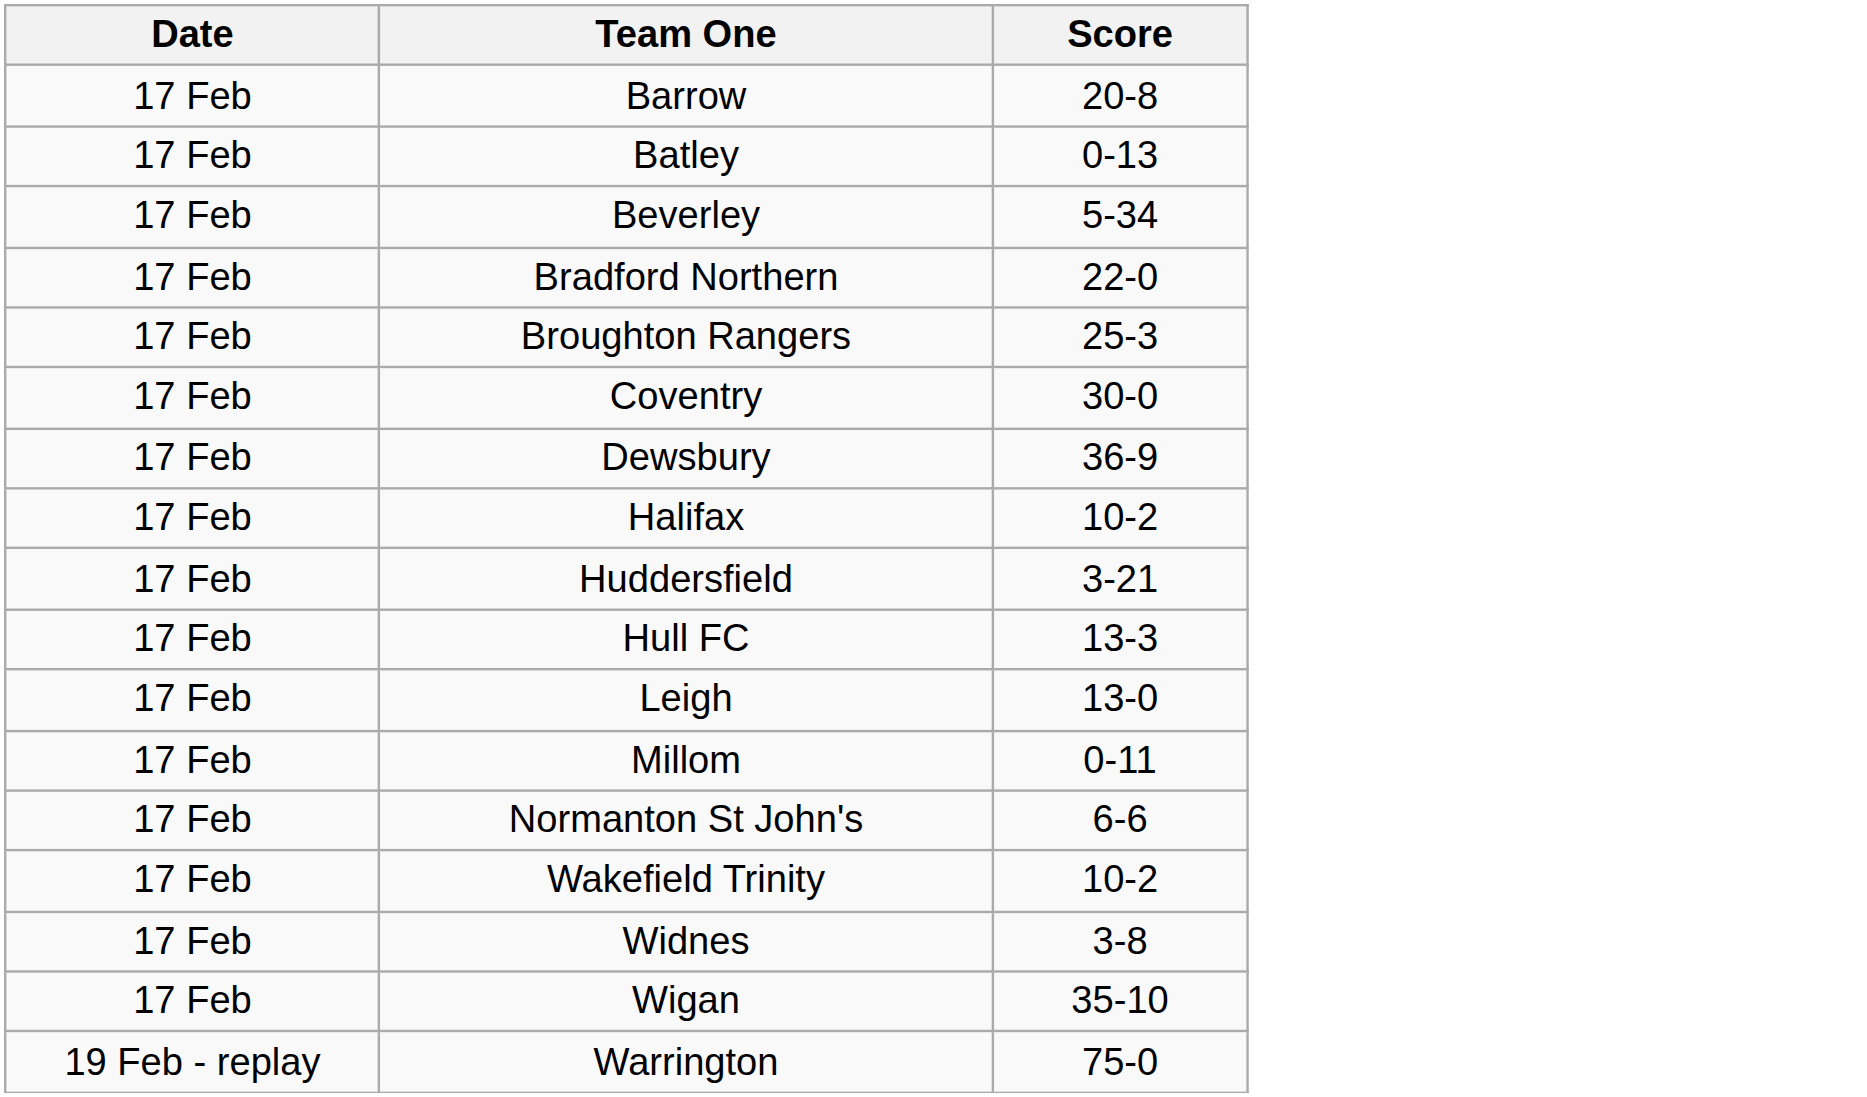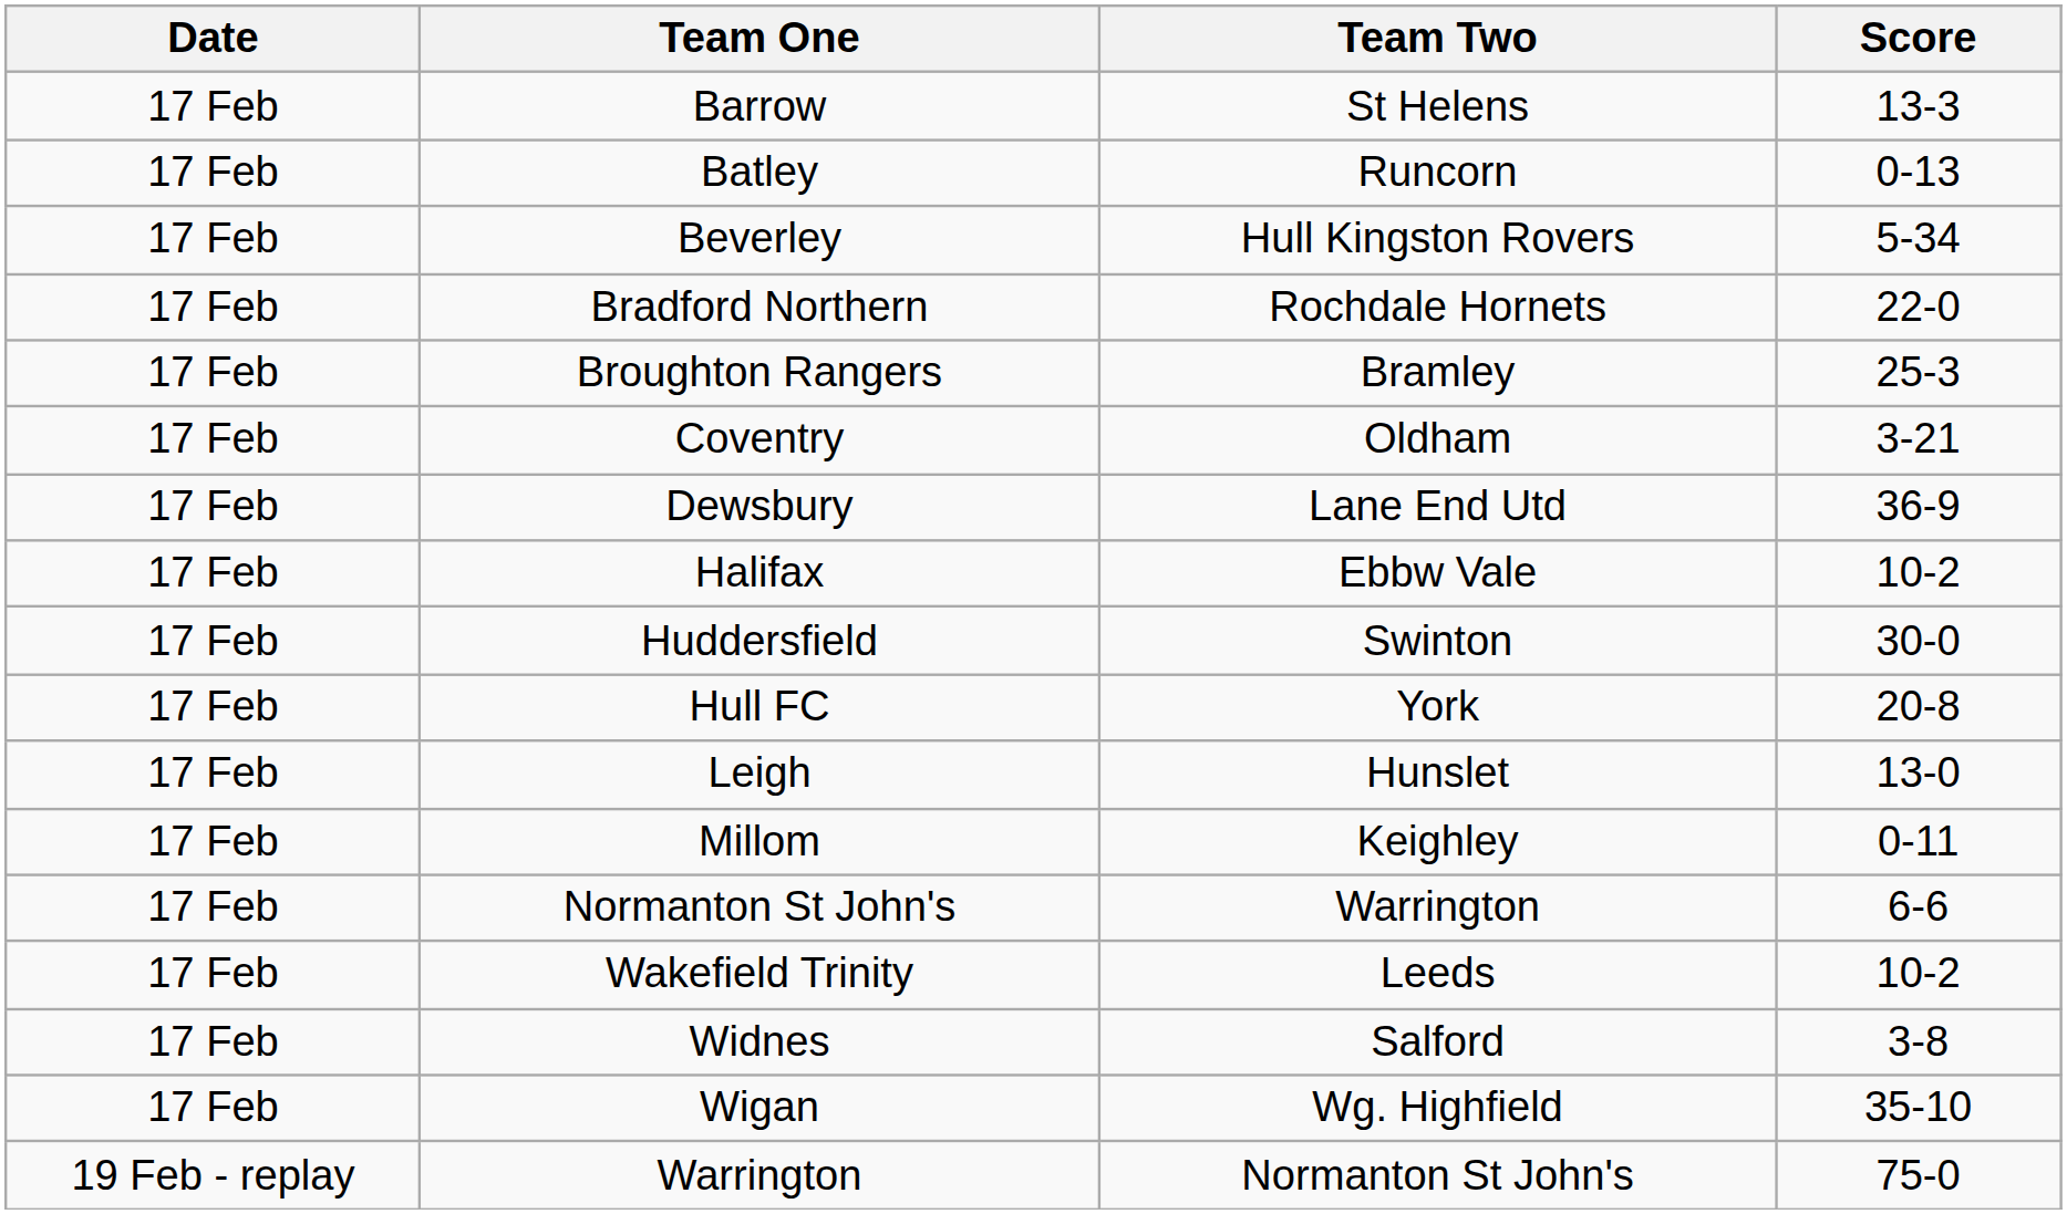 <table class="wikitable" style="text-align: center">
 <tr>
 <th width=150>Date</th>
 <th width=250>Team One</th>
+<th width=250>Team Two</th>
 <th width=100>Score</th>
 </tr>
 <tr>
 <td>17 Feb</td>
 <td>Barrow</td>
-<td>20-8</td>
+<td>St Helens</td>
+<td>13-3</td>
 </tr>
 <tr>
 <td>17 Feb</td>
 <td>Batley</td>
+<td>Runcorn</td>
 <td>0-13</td>
 </tr>
 <tr>
 <td>17 Feb</td>
 <td>Beverley</td>
+<td>Hull Kingston Rovers</td>
 <td>5-34</td>
 </tr>
 <tr>
 <td>17 Feb</td>
 <td>Bradford Northern</td>
+<td>Rochdale Hornets</td>
 <td>22-0</td>
 </tr>
 <tr>
 <td>17 Feb</td>
 <td>Broughton Rangers</td>
+<td>Bramley</td>
 <td>25-3</td>
 </tr>
 <tr>
 <td>17 Feb</td>
 <td>Coventry</td>
-<td>30-0</td>
+<td>Oldham</td>
+<td>3-21</td>
 </tr>
 <tr>
 <td>17 Feb</td>
 <td>Dewsbury</td>
+<td>Lane End Utd</td>
 <td>36-9</td>
 </tr>
 <tr>
 <td>17 Feb</td>
 <td>Halifax</td>
+<td>Ebbw Vale</td>
 <td>10-2</td>
 </tr>
 <tr>
 <td>17 Feb</td>
 <td>Huddersfield</td>
-<td>3-21</td>
+<td>Swinton</td>
+<td>30-0</td>
 </tr>
 <tr>
 <td>17 Feb</td>
 <td>Hull FC</td>
-<td>13-3</td>
+<td>York</td>
+<td>20-8</td>
 </tr>
 <tr>
 <td>17 Feb</td>
 <td>Leigh</td>
+<td>Hunslet</td>
 <td>13-0</td>
 </tr>
 <tr>
 <td>17 Feb</td>
 <td>Millom</td>
+<td>Keighley</td>
 <td>0-11</td>
 </tr>
 <tr>
 <td>17 Feb</td>
 <td>Normanton St John's</td>
+<td>Warrington</td>
 <td>6-6</td>
 </tr>
 <tr>
 <td>17 Feb</td>
 <td>Wakefield Trinity</td>
+<td>Leeds</td>
 <td>10-2</td>
 </tr>
 <tr>
 <td>17 Feb</td>
 <td>Widnes</td>
+<td>Salford</td>
 <td>3-8</td>
 </tr>
 <tr>
 <td>17 Feb</td>
 <td>Wigan</td>
+<td>Wg. Highfield</td>
 <td>35-10</td>
 </tr>
 <tr>
 <td>19 Feb - replay</td>
 <td>Warrington</td>
+<td>Normanton St John's</td>
 <td>75-0</td>
 </tr>
 </table>
